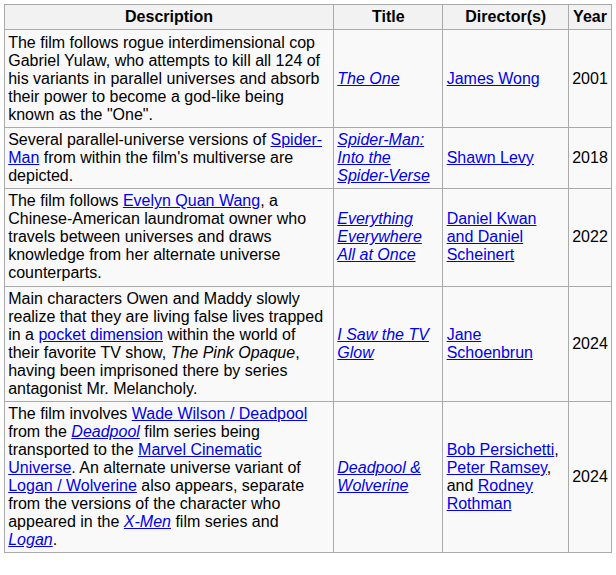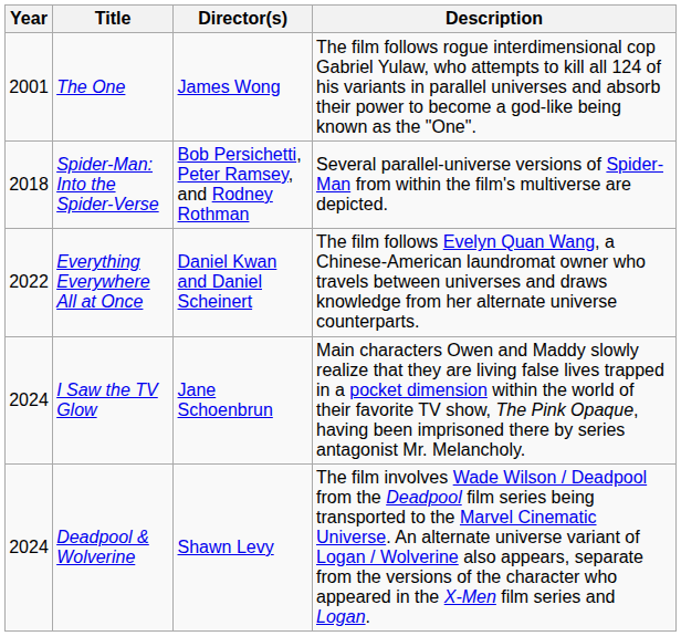 <table class="wikitable sortable">
 <tr>
-<th class="unsortable">Description</th>
+<th>Year</th>
 <th>Title</th>
 <th>Director(s)</th>
-<th>Year</th>
+<th class="unsortable">Description</th>
 </tr>
 <tr>
-<td>The film follows rogue interdimensional cop Gabriel Yulaw, who attempts to kill all 124 of his variants in parallel universes and absorb their power to become a god-like being known as the "One".</td>
+<td>2001</td>
 <td><em><a href='#'>The One</a></em></td>
 <td><a href='#'>James Wong</a></td>
-<td>2001</td>
+<td>The film follows rogue interdimensional cop Gabriel Yulaw, who attempts to kill all 124 of his variants in parallel universes and absorb their power to become a god-like being known as the "One".</td>
 </tr>
 <tr>
+<td>2018</td>
+<td><a href='#'><em>Spider-Man: Into the Spider-Verse</em></a></td>
+<td><a href='#'>Bob Persichetti</a>, <a href='#'>Peter Ramsey</a>, and <a href='#'>Rodney Rothman</a></td>
 <td>Several parallel-universe versions of <a href='#'>Spider-Man</a> from within the film's multiverse are depicted.</td>
-<td><a href='#'><em>Spider-Man: Into the Spider-Verse</em></a></td>
-<td><a href='#'>Shawn Levy</a></td>
-<td>2018</td>
 </tr>
 <tr>
-<td>The film follows <a href='#'>Evelyn Quan Wang</a>, a Chinese-American laundromat owner who travels between universes and draws knowledge from her alternate universe counterparts.</td>
+<td>2022</td>
 <td><em><a href='#'>Everything Everywhere All at Once</a></em></td>
 <td><a href='#'>Daniel Kwan and Daniel Scheinert</a></td>
-<td>2022</td>
+<td>The film follows <a href='#'>Evelyn Quan Wang</a>, a Chinese-American laundromat owner who travels between universes and draws knowledge from her alternate universe counterparts.</td>
 </tr>
 <tr>
-<td>Main characters Owen and Maddy slowly realize that they are living false lives trapped in a <a href='#'>pocket dimension</a> within the world of their favorite TV show, <em>The Pink Opaque</em>, having been imprisoned there by series antagonist Mr. Melancholy.</td>
+<td>2024</td>
 <td><a href='#'><em>I Saw the TV Glow</em></a></td>
 <td><a href='#'>Jane Schoenbrun</a></td>
-<td>2024</td>
+<td>Main characters Owen and Maddy slowly realize that they are living false lives trapped in a <a href='#'>pocket dimension</a> within the world of their favorite TV show, <em>The Pink Opaque</em>, having been imprisoned there by series antagonist Mr. Melancholy.</td>
 </tr>
 <tr>
+<td>2024</td>
+<td><a href='#'><em>Deadpool & Wolverine</em></a></td>
+<td><a href='#'>Shawn Levy</a></td>
 <td>The film involves <a href='#'>Wade Wilson / Deadpool</a> from the <em><a href='#'>Deadpool</a></em> film series being transported to the <a href='#'>Marvel Cinematic Universe</a>. An alternate universe variant of <a href='#'>Logan / Wolverine</a> also appears, separate from the versions of the character who appeared in the <em><a href='#'>X-Men</a></em> film series and <em><a href='#'>Logan</a></em>.</td>
-<td><a href='#'><em>Deadpool & Wolverine</em></a></td>
-<td><a href='#'>Bob Persichetti</a>, <a href='#'>Peter Ramsey</a>, and <a href='#'>Rodney Rothman</a></td>
-<td>2024</td>
 </tr>
 </table>
